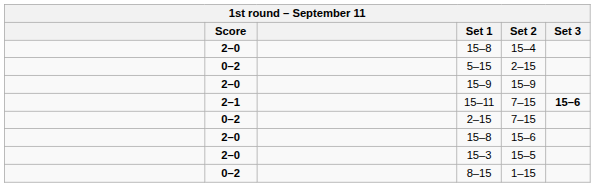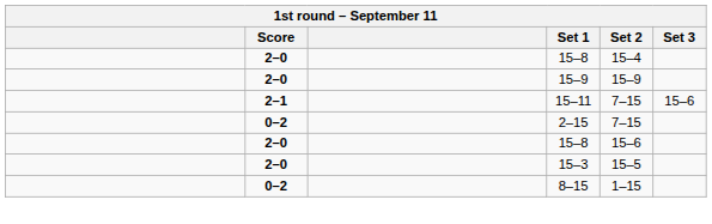 <table class="wikitable" style="text-align: center; font-size:90% ">
 <tr>
 <th colspan=6>1st round – September 11</th>
 </tr>
 <tr>
 <th align="right" width="250"></th>
 <th width="60">Score</th>
 <th align="left" width="250"></th>
 <th width="50">Set 1</th>
 <th width="50">Set 2</th>
 <th width="50">Set 3</th>
 </tr>
 <tr>
 <td align=left><strong></strong></td>
 <td align=center><strong>2–0</strong></td>
 <td align=left></td>
 <td>15–8</td>
 <td>15–4</td>
 <td></td>
 </tr>
 <tr>
-<td align=left></td>
-<td align=center><strong>0–2</strong></td>
-<td align=left><strong></strong></td>
-<td>5–15</td>
-<td>2–15</td>
-<td></td>
-</tr>
-<tr>
 <td align=left><strong></strong></td>
 <td align=center><strong>2–0</strong></td>
 <td align=left></td>
 <td>15–9</td>
 <td>15–9</td>
 <td></td>
 </tr>
 <tr>
 <td align=left><strong></strong></td>
 <td align=center><strong>2–1</strong></td>
 <td align=left></td>
 <td>15–11</td>
 <td>7–15</td>
-<td><strong>15–6</strong></td>
+<td>15–6</td>
 </tr>
 <tr>
 <td align=left></td>
 <td align=center><strong>0–2</strong></td>
 <td align=left><strong></strong></td>
 <td>2–15</td>
 <td>7–15</td>
 <td></td>
 </tr>
 <tr>
 <td align=left><strong></strong></td>
 <td align=center><strong>2–0</strong></td>
 <td align=left></td>
 <td>15–8</td>
 <td>15–6</td>
 <td></td>
 </tr>
 <tr>
 <td align=left><strong></strong></td>
 <td align=center><strong>2–0</strong></td>
 <td align=left></td>
 <td>15–3</td>
 <td>15–5</td>
 <td></td>
 </tr>
 <tr>
 <td align=left></td>
 <td align=center><strong>0–2</strong></td>
 <td align=left><strong></strong></td>
 <td>8–15</td>
 <td>1–15</td>
 <td></td>
 </tr>
 </table>
